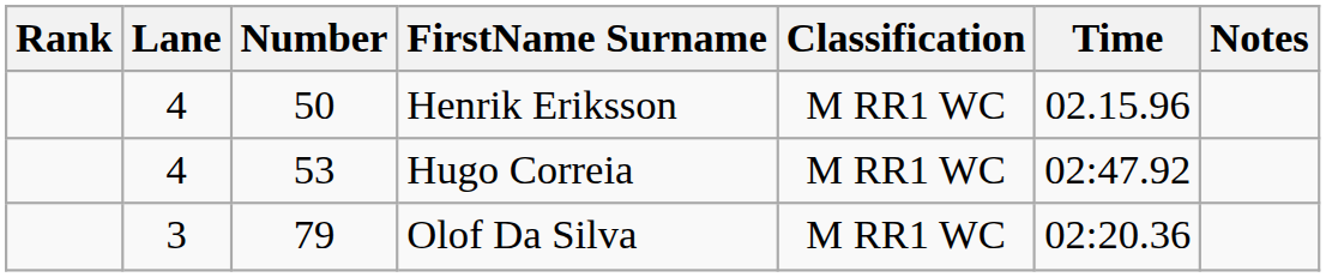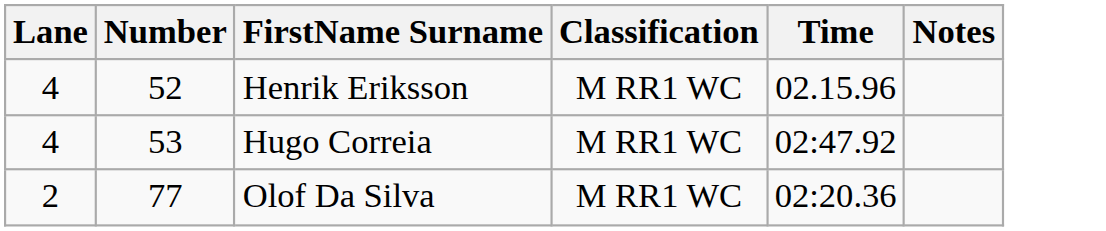 <table class="wikitable sortable" style="text-align:center">
 <tr>
-<th>Rank</th>
 <th>Lane</th>
 <th>Number</th>
 <th>FirstName Surname</th>
 <th>Classification</th>
 <th>Time</th>
 <th>Notes</th>
 </tr>
 <tr>
-<td></td>
 <td>4</td>
-<td>50</td>
+<td>52</td>
 <td style="text-align:left"> Henrik Eriksson</td>
 <td>M RR1 WC</td>
 <td>02.15.96</td>
 <td></td>
 </tr>
 <tr>
-<td></td>
 <td>4</td>
 <td>53</td>
 <td style="text-align:left"> Hugo Correia</td>
 <td>M RR1 WC</td>
 <td>02:47.92</td>
 <td></td>
 </tr>
 <tr>
-<td></td>
-<td>3</td>
-<td>79</td>
+<td>2</td>
+<td>77</td>
 <td style="text-align:left"> Olof Da Silva</td>
 <td>M RR1 WC</td>
 <td>02:20.36</td>
 <td></td>
 </tr>
 </table>
